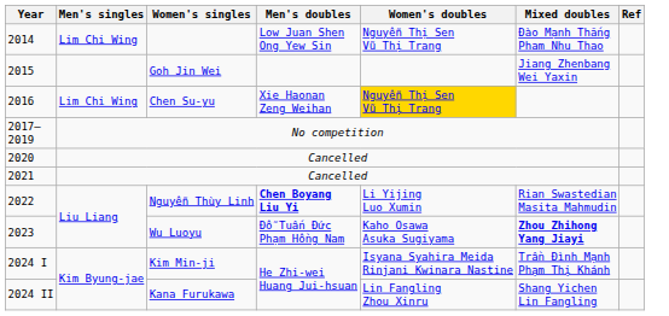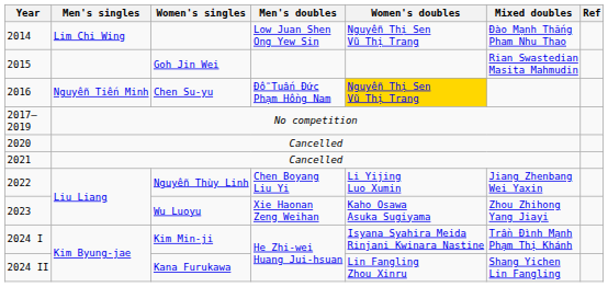 <table class=wikitable style="font-size:90%;">
 <tr>
 <th>Year</th>
 <th>Men's singles</th>
 <th>Women's singles</th>
 <th>Men's doubles</th>
 <th>Women's doubles</th>
 <th>Mixed doubles</th>
 <th>Ref</th>
 </tr>
 <tr>
 <td>2014</td>
 <td> <a href='#'>Lim Chi Wing</a></td>
 <td></td>
 <td> <a href='#'>Low Juan Shen</a><br> <a href='#'>Ong Yew Sin</a></td>
 <td> <a href='#'>Nguyễn Thị Sen</a><br> <a href='#'>Vũ Thị Trang</a></td>
 <td> <a href='#'>Đào Mạnh Thắng</a><br> <a href='#'>Pham Nhu Thao</a></td>
 <td></td>
 </tr>
 <tr>
 <td>2015</td>
 <td></td>
 <td> <a href='#'>Goh Jin Wei</a></td>
 <td></td>
 <td></td>
-<td> <a href='#'>Jiang Zhenbang</a><br> <a href='#'>Wei Yaxin</a></td>
+<td> <a href='#'>Rian Swastedian</a><br> <a href='#'>Masita Mahmudin</a></td>
 <td></td>
 </tr>
 <tr>
 <td>2016</td>
-<td> <a href='#'>Lim Chi Wing</a></td>
+<td> <a href='#'>Nguyễn Tiến Minh</a></td>
 <td> <a href='#'>Chen Su-yu</a></td>
-<td> <a href='#'>Xie Haonan</a><br> <a href='#'>Zeng Weihan</a></td>
+<td> <a href='#'>Đỗ Tuấn Đức</a><br> <a href='#'>Phạm Hồng Nam</a></td>
 <td style="background: gold;"> <a href='#'>Nguyễn Thị Sen</a><br> <a href='#'>Vũ Thị Trang</a></td>
 <td></td>
 <td></td>
 </tr>
 <tr>
 <td>2017–<br>2019</td>
 <td colspan=5 align=center><em>No competition</em></td>
 </tr>
 <tr>
 <td>2020</td>
 <td colspan="5" align="center"><em>Cancelled</em></td>
 <td></td>
 </tr>
 <tr>
 <td>2021</td>
 <td colspan="5" align="center"><em>Cancelled</em></td>
 <td></td>
 </tr>
 <tr>
 <td>2022</td>
 <td rowspan="2"> <a href='#'>Liu Liang</a></td>
 <td> <a href='#'>Nguyễn Thùy Linh</a></td>
-<td><strong> <a href='#'>Chen Boyang</a><br> <a href='#'>Liu Yi</a></strong></td>
+<td> <a href='#'>Chen Boyang</a><br> <a href='#'>Liu Yi</a></td>
 <td> <a href='#'>Li Yijing</a><br> <a href='#'>Luo Xumin</a></td>
-<td> <a href='#'>Rian Swastedian</a><br> <a href='#'>Masita Mahmudin</a></td>
+<td> <a href='#'>Jiang Zhenbang</a><br> <a href='#'>Wei Yaxin</a></td>
 <td></td>
 </tr>
 <tr>
 <td>2023</td>
 <td> <a href='#'>Wu Luoyu</a></td>
-<td> <a href='#'>Đỗ Tuấn Đức</a><br> <a href='#'>Phạm Hồng Nam</a></td>
+<td> <a href='#'>Xie Haonan</a><br> <a href='#'>Zeng Weihan</a></td>
 <td> <a href='#'>Kaho Osawa</a><br> <a href='#'>Asuka Sugiyama</a></td>
-<td><strong> <a href='#'>Zhou Zhihong</a><br> <a href='#'>Yang Jiayi</a></strong></td>
+<td> <a href='#'>Zhou Zhihong</a><br> <a href='#'>Yang Jiayi</a></td>
 <td></td>
 </tr>
 <tr>
 <td>2024 I</td>
 <td rowspan="2"> <a href='#'>Kim Byung-jae</a></td>
 <td> <a href='#'>Kim Min-ji</a></td>
 <td rowspan="2"> <a href='#'>He Zhi-wei</a><br> <a href='#'>Huang Jui-hsuan</a></td>
 <td> <a href='#'>Isyana Syahira Meida</a><br> <a href='#'>Rinjani Kwinara Nastine</a></td>
 <td> <a href='#'>Trần Đình Mạnh</a><br> <a href='#'>Phạm Thị Khánh</a></td>
 <td></td>
 </tr>
 <tr>
 <td>2024 II</td>
 <td> <a href='#'>Kana Furukawa</a></td>
 <td> <a href='#'>Lin Fangling</a><br> <a href='#'>Zhou Xinru</a></td>
 <td> <a href='#'>Shang Yichen</a><br> <a href='#'>Lin Fangling</a></td>
 <td></td>
 </tr>
 </table>
